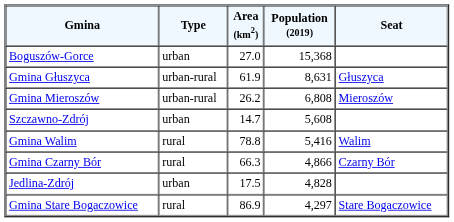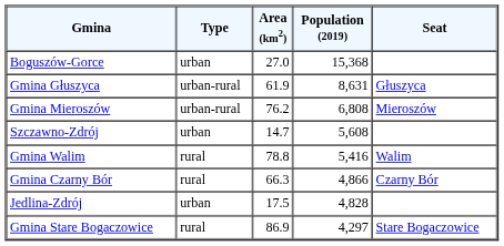 <table width="60%" border="2" cellpadding="3" cellspacing="0" style="font-size:90%;line-height:120%;">
 <tr bgcolor="F0F8FF">
 <td style="text-align:center;"><strong>Gmina</strong></td>
 <td style="text-align:center;"><strong>Type</strong></td>
 <td style="text-align:center;"><strong>Area<br><small>(km<sup>2</sup>)</small></strong></td>
 <td style="text-align:center;"><strong>Population<br><small>(2019)</small></strong></td>
 <td style="text-align:center;"><strong>Seat</strong></td>
 </tr>
 <tr>
 <td><a href='#'>Boguszów-Gorce</a></td>
 <td>urban</td>
 <td style="text-align:right;">27.0</td>
 <td style="text-align:right;">15,368</td>
 <td> </td>
 </tr>
 <tr>
 <td><a href='#'>Gmina Głuszyca</a></td>
 <td>urban-rural</td>
 <td style="text-align:right;">61.9</td>
 <td style="text-align:right;">8,631</td>
 <td><a href='#'>Głuszyca</a></td>
 </tr>
 <tr>
 <td><a href='#'>Gmina Mieroszów</a></td>
 <td>urban-rural</td>
-<td style="text-align:right;">26.2</td>
+<td style="text-align:right;">76.2</td>
 <td style="text-align:right;">6,808</td>
 <td><a href='#'>Mieroszów</a></td>
 </tr>
 <tr>
 <td><a href='#'>Szczawno-Zdrój</a></td>
 <td>urban</td>
 <td style="text-align:right;">14.7</td>
 <td style="text-align:right;">5,608</td>
 <td> </td>
 </tr>
 <tr>
 <td><a href='#'>Gmina Walim</a></td>
 <td>rural</td>
 <td style="text-align:right;">78.8</td>
 <td style="text-align:right;">5,416</td>
 <td><a href='#'>Walim</a></td>
 </tr>
 <tr>
 <td><a href='#'>Gmina Czarny Bór</a></td>
 <td>rural</td>
 <td style="text-align:right;">66.3</td>
 <td style="text-align:right;">4,866</td>
 <td><a href='#'>Czarny Bór</a></td>
 </tr>
 <tr>
 <td><a href='#'>Jedlina-Zdrój</a></td>
 <td>urban</td>
 <td style="text-align:right;">17.5</td>
 <td style="text-align:right;">4,828</td>
 <td> </td>
 </tr>
 <tr>
 <td><a href='#'>Gmina Stare Bogaczowice</a></td>
 <td>rural</td>
 <td style="text-align:right;">86.9</td>
 <td style="text-align:right;">4,297</td>
 <td><a href='#'>Stare Bogaczowice</a></td>
 </tr>
 <tr>
 </tr>
 </table>
